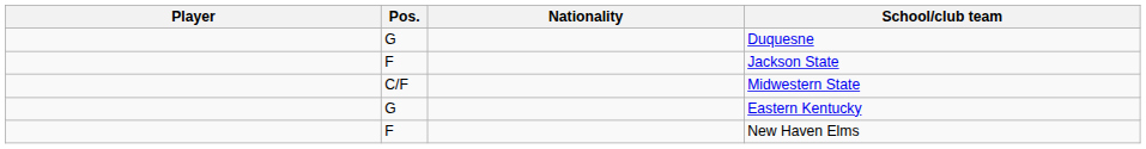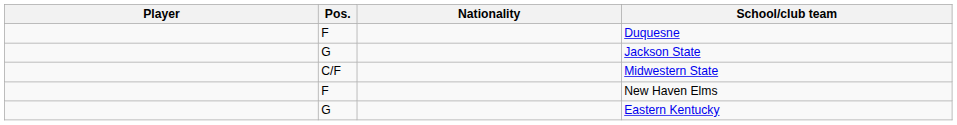 <table class="wikitable sortable sortable">
 <tr>
 <th style="width:19%;">Player</th>
 <th style="width:1%;">Pos.</th>
 <th style="width:16%;">Nationality</th>
 <th style="width:20%;">School/club team</th>
 </tr>
 <tr>
 <td></td>
-<td>G</td>
+<td>F</td>
 <td></td>
 <td><a href='#'>Duquesne</a> </td>
 </tr>
 <tr>
 <td></td>
-<td>F</td>
+<td>G</td>
 <td></td>
 <td><a href='#'>Jackson State</a> </td>
 </tr>
 <tr>
 <td></td>
 <td>C/F</td>
 <td></td>
 <td><a href='#'>Midwestern State</a> </td>
 </tr>
 <tr>
 <td></td>
+<td>F</td>
+<td></td>
+<td>New Haven Elms </td>
+</tr>
+<tr>
+<td></td>
 <td>G</td>
 <td></td>
 <td><a href='#'>Eastern Kentucky</a> </td>
 </tr>
-<tr>
-<td></td>
-<td>F</td>
-<td></td>
-<td>New Haven Elms </td>
-</tr>
 </table>
